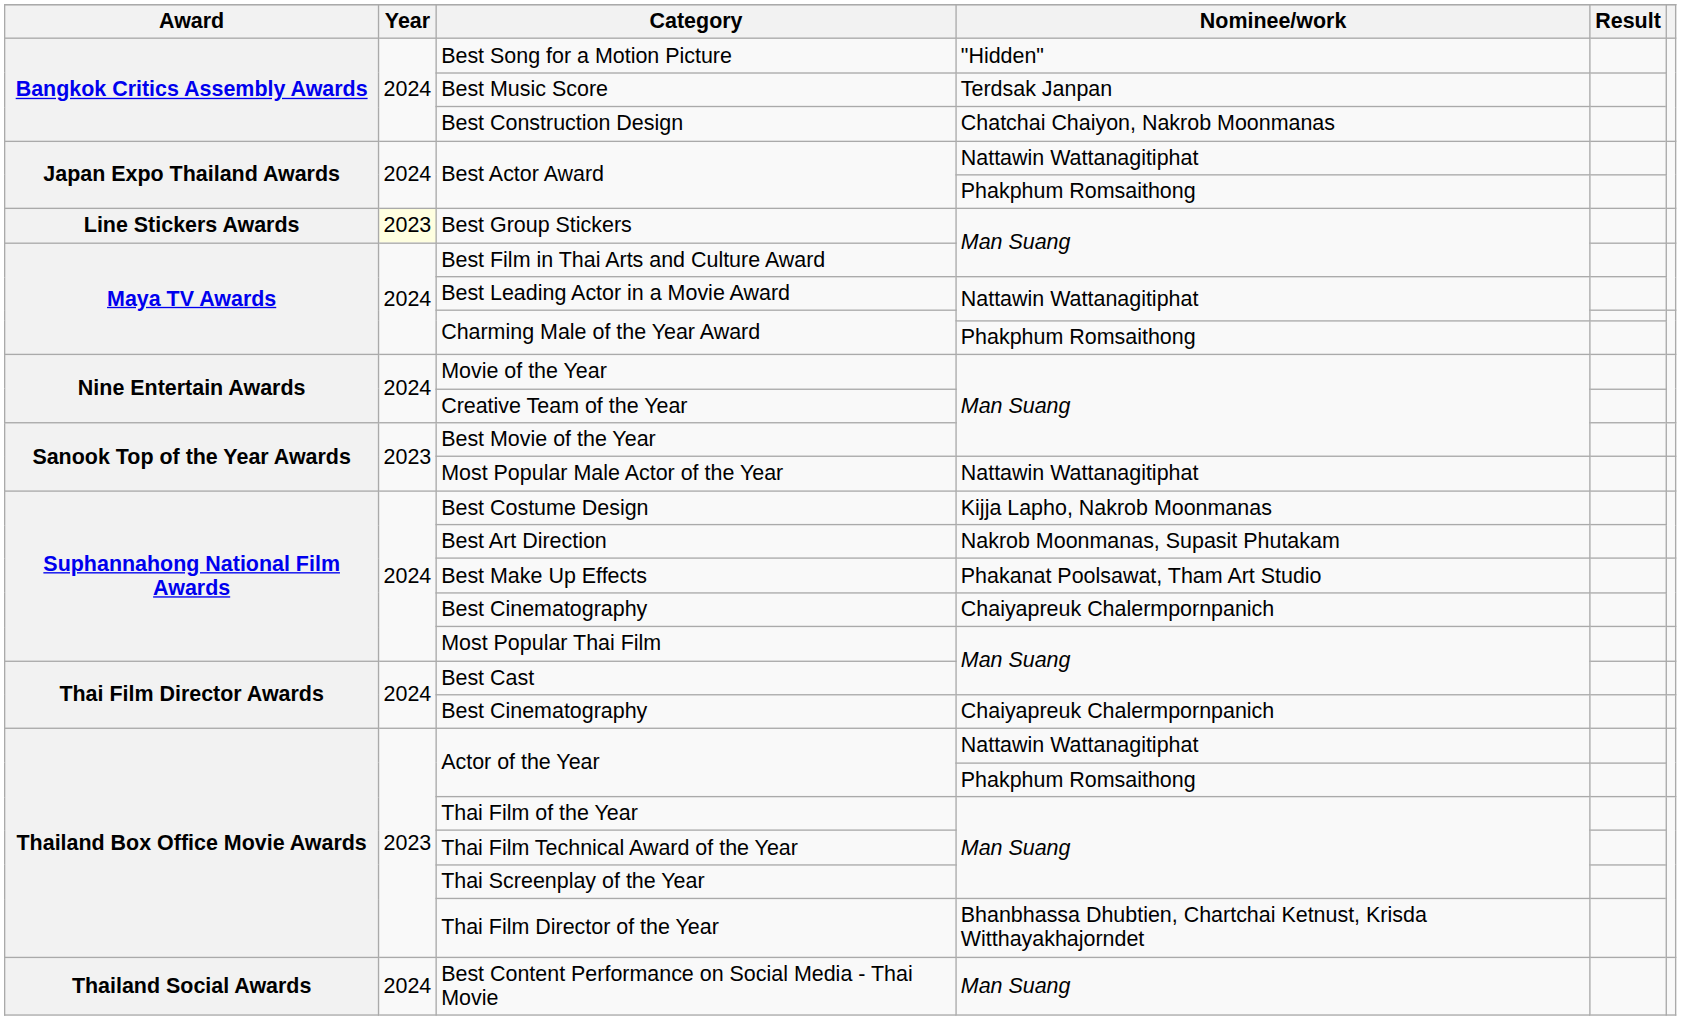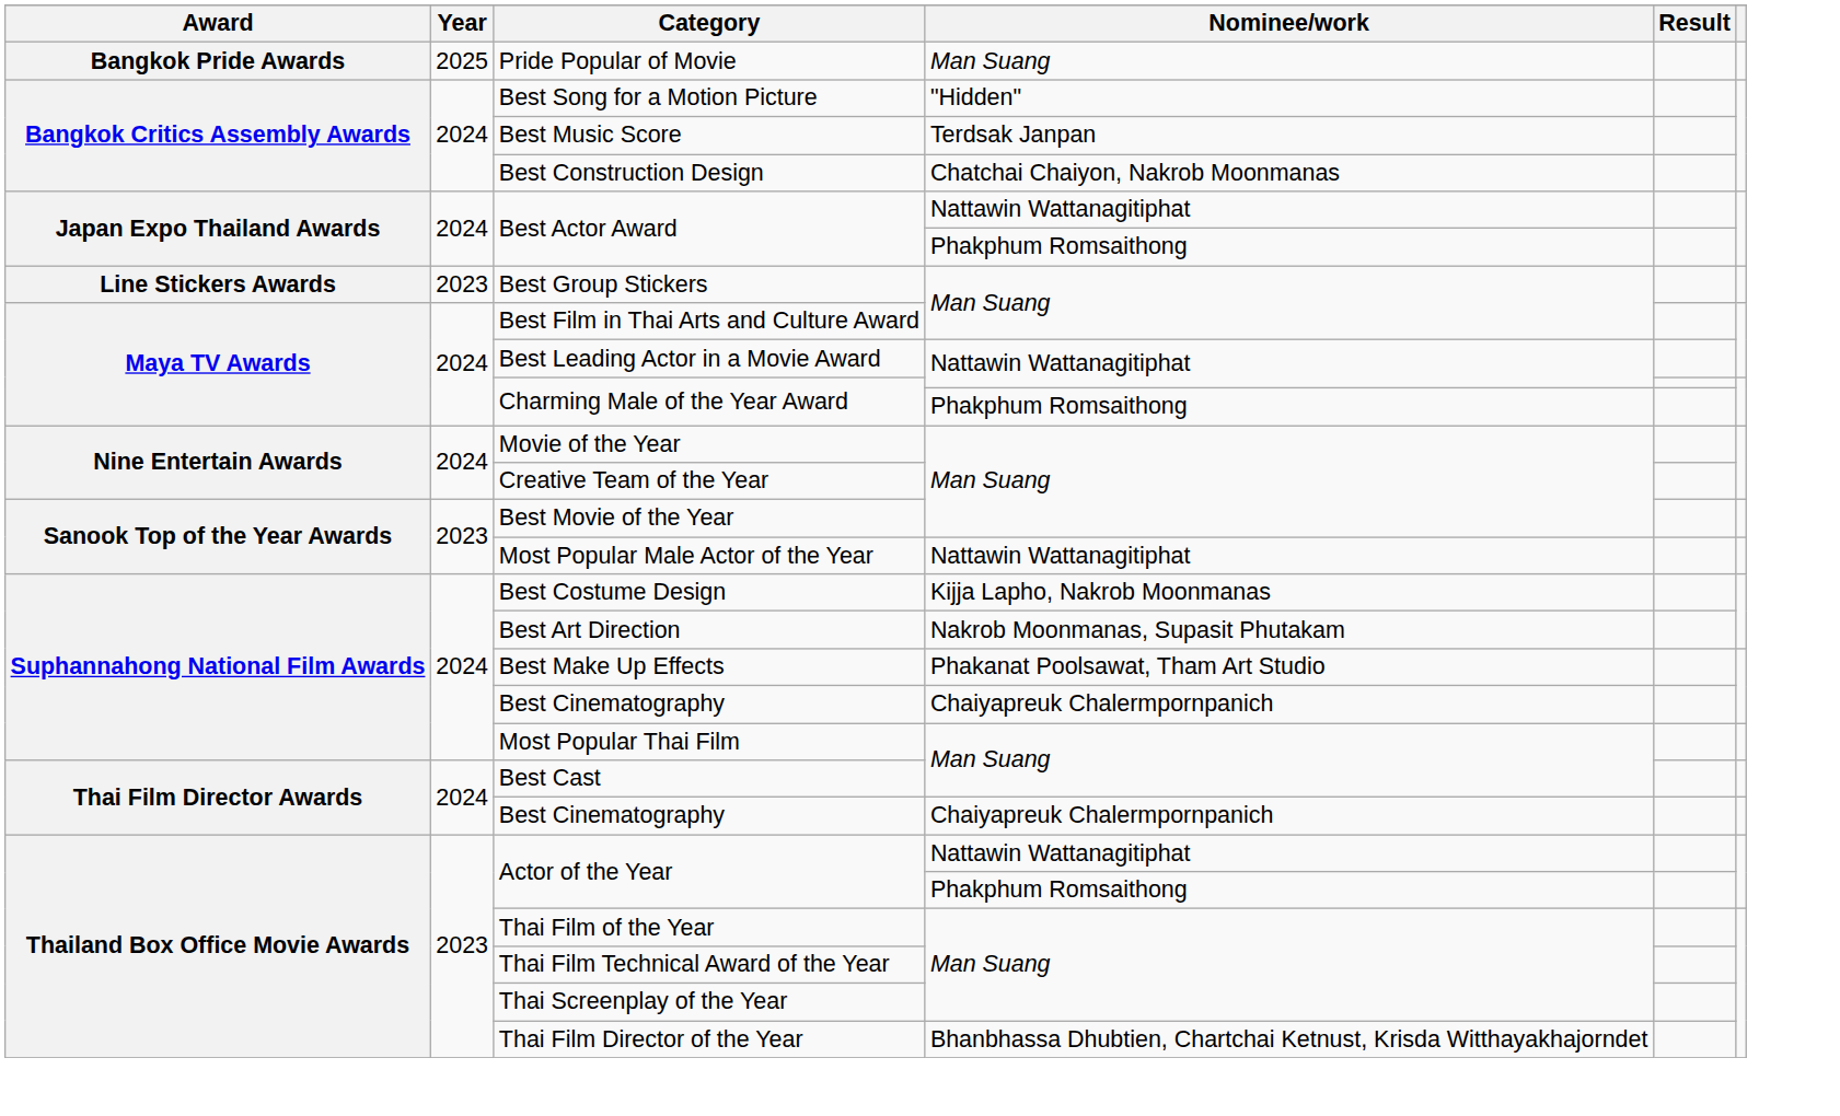 <table class="wikitable sortable plainrowheaders">
 <tr style="background:#ccc; text-align:center;">
 </tr>
 <tr>
 <th scope="col">Award</th>
 <th scope="col">Year</th>
 <th scope="col">Category</th>
 <th scope="col">Nominee/work</th>
 <th scope="col">Result</th>
 <th scope="col" class="unsortable"></th>
+</tr>
+<tr>
+<th scope=row>Bangkok Pride Awards</th>
+<td style="text-align: center;">2025</td>
+<td>Pride Popular of Movie</td>
+<td><em>Man Suang</em></td>
+<td></td>
+<td style="text-align: center;"></td>
 </tr>
 <tr>
 <th scope="row" rowspan=3><a href='#'>Bangkok Critics Assembly Awards</a></th>
 <td style="text-align:center;" rowspan=3>2024</td>
 <td>Best Song for a Motion Picture</td>
 <td>"Hidden"</td>
 <td></td>
 <td style="text-align:center;" rowspan=3></td>
 </tr>
 <tr>
 <td>Best Music Score</td>
 <td>Terdsak Janpan</td>
 <td></td>
 </tr>
 <tr>
 <td>Best Construction Design</td>
 <td>Chatchai Chaiyon, Nakrob Moonmanas</td>
 <td></td>
 </tr>
 <tr>
 <th scope="row" rowspan=2>Japan Expo Thailand Awards</th>
 <td style="text-align:center;" rowspan=2>2024</td>
 <td rowspan=2>Best Actor Award</td>
 <td>Nattawin Wattanagitiphat</td>
 <td></td>
 <td style="text-align:center;" rowspan=2></td>
 </tr>
 <tr>
 <td>Phakphum Romsaithong</td>
 <td></td>
 </tr>
 <tr>
 <th scope="row">Line Stickers Awards</th>
-<td style="background: lightyellow; text-align:center;">2023</td>
+<td style="text-align:center;">2023</td>
 <td>Best Group Stickers</td>
 <td rowspan=2><em>Man Suang</em></td>
 <td></td>
 <td style="text-align:center;"></td>
 </tr>
 <tr>
 <th scope="row" rowspan=4><a href='#'>Maya TV Awards</a></th>
 <td style="text-align:center;" rowspan=4>2024</td>
 <td>Best Film in Thai Arts and Culture Award</td>
 <td></td>
 <td style="text-align:center;" rowspan=2></td>
 </tr>
 <tr>
 <td>Best Leading Actor in a Movie Award</td>
 <td rowspan=2>Nattawin Wattanagitiphat</td>
 <td></td>
 </tr>
 <tr>
 <td rowspan=2>Charming Male of the Year Award</td>
 <td></td>
 <td style="text-align:center;" rowspan=2></td>
 </tr>
 <tr>
 <td>Phakphum Romsaithong</td>
 <td></td>
 </tr>
 <tr>
 <th scope="row" rowspan=2>Nine Entertain Awards</th>
 <td style="text-align:center;" rowspan=2>2024</td>
 <td>Movie of the Year</td>
 <td rowspan=3><em>Man Suang</em></td>
 <td></td>
 <td style="text-align:center;" rowspan=2></td>
 </tr>
 <tr>
 <td>Creative Team of the Year</td>
 <td></td>
 </tr>
 <tr>
 <th scope="row" rowspan=2>Sanook Top of the Year Awards</th>
 <td style="text-align:center;" rowspan=2>2023</td>
 <td>Best Movie of the Year</td>
 <td></td>
 <td style="text-align:center"></td>
 </tr>
 <tr>
 <td>Most Popular Male Actor of the Year</td>
 <td>Nattawin Wattanagitiphat</td>
 <td></td>
 <td style="text-align:center"></td>
 </tr>
 <tr>
 <th scope="row" rowspan=5><a href='#'>Suphannahong National Film Awards</a></th>
 <td style="text-align:center;" rowspan=5>2024</td>
 <td>Best Costume Design</td>
 <td>Kijja Lapho, Nakrob Moonmanas</td>
 <td></td>
 <td style="text-align:center" rowspan=2></td>
 </tr>
 <tr>
 <td>Best Art Direction</td>
 <td>Nakrob Moonmanas, Supasit Phutakam</td>
 <td></td>
 </tr>
 <tr>
 <td>Best Make Up Effects</td>
 <td>Phakanat Poolsawat, Tham Art Studio</td>
 <td></td>
 <td style="text-align:center" rowspan=2></td>
 </tr>
 <tr>
 <td>Best Cinematography</td>
 <td>Chaiyapreuk Chalermpornpanich</td>
 <td></td>
 </tr>
 <tr>
 <td>Most Popular Thai Film</td>
 <td rowspan=2><em>Man Suang</em></td>
 <td></td>
 <td style="text-align:center"></td>
 </tr>
 <tr>
 <th scope="row" rowspan=2>Thai Film Director Awards</th>
 <td style="text-align:center;" rowspan=2>2024</td>
 <td>Best Cast</td>
 <td></td>
 <td style="text-align:center;"></td>
 </tr>
 <tr>
 <td>Best Cinematography</td>
 <td>Chaiyapreuk Chalermpornpanich</td>
 <td></td>
 <td style="text-align:center"></td>
 </tr>
 <tr>
 <th rowspan="6" scope="row">Thailand Box Office Movie Awards</th>
 <td rowspan="6" style="text-align:center;">2023</td>
 <td rowspan="2">Actor of the Year</td>
 <td>Nattawin Wattanagitiphat</td>
 <td></td>
 <td rowspan="2" style="text-align:center;"></td>
 </tr>
 <tr>
 <td>Phakphum Romsaithong</td>
 <td></td>
 </tr>
 <tr>
 <td>Thai Film of the Year</td>
 <td rowspan=3><em>Man Suang</em></td>
 <td></td>
 <td style="text-align:center;" rowspan=4></td>
 </tr>
 <tr>
 <td>Thai Film Technical Award of the Year</td>
 <td></td>
 </tr>
 <tr>
 <td>Thai Screenplay of the Year</td>
 <td></td>
 </tr>
 <tr>
 <td>Thai Film Director of the Year</td>
 <td>Bhanbhassa Dhubtien, Chartchai Ketnust, Krisda Witthayakhajorndet</td>
 <td></td>
 </tr>
-<tr>
-<th scope="row">Thailand Social Awards</th>
-<td style="text-align:center;">2024</td>
-<td>Best Content Performance on Social Media - Thai Movie</td>
-<td><em>Man Suang</em></td>
-<td></td>
-<td style="text-align:center;"></td>
-</tr>
 </table>
